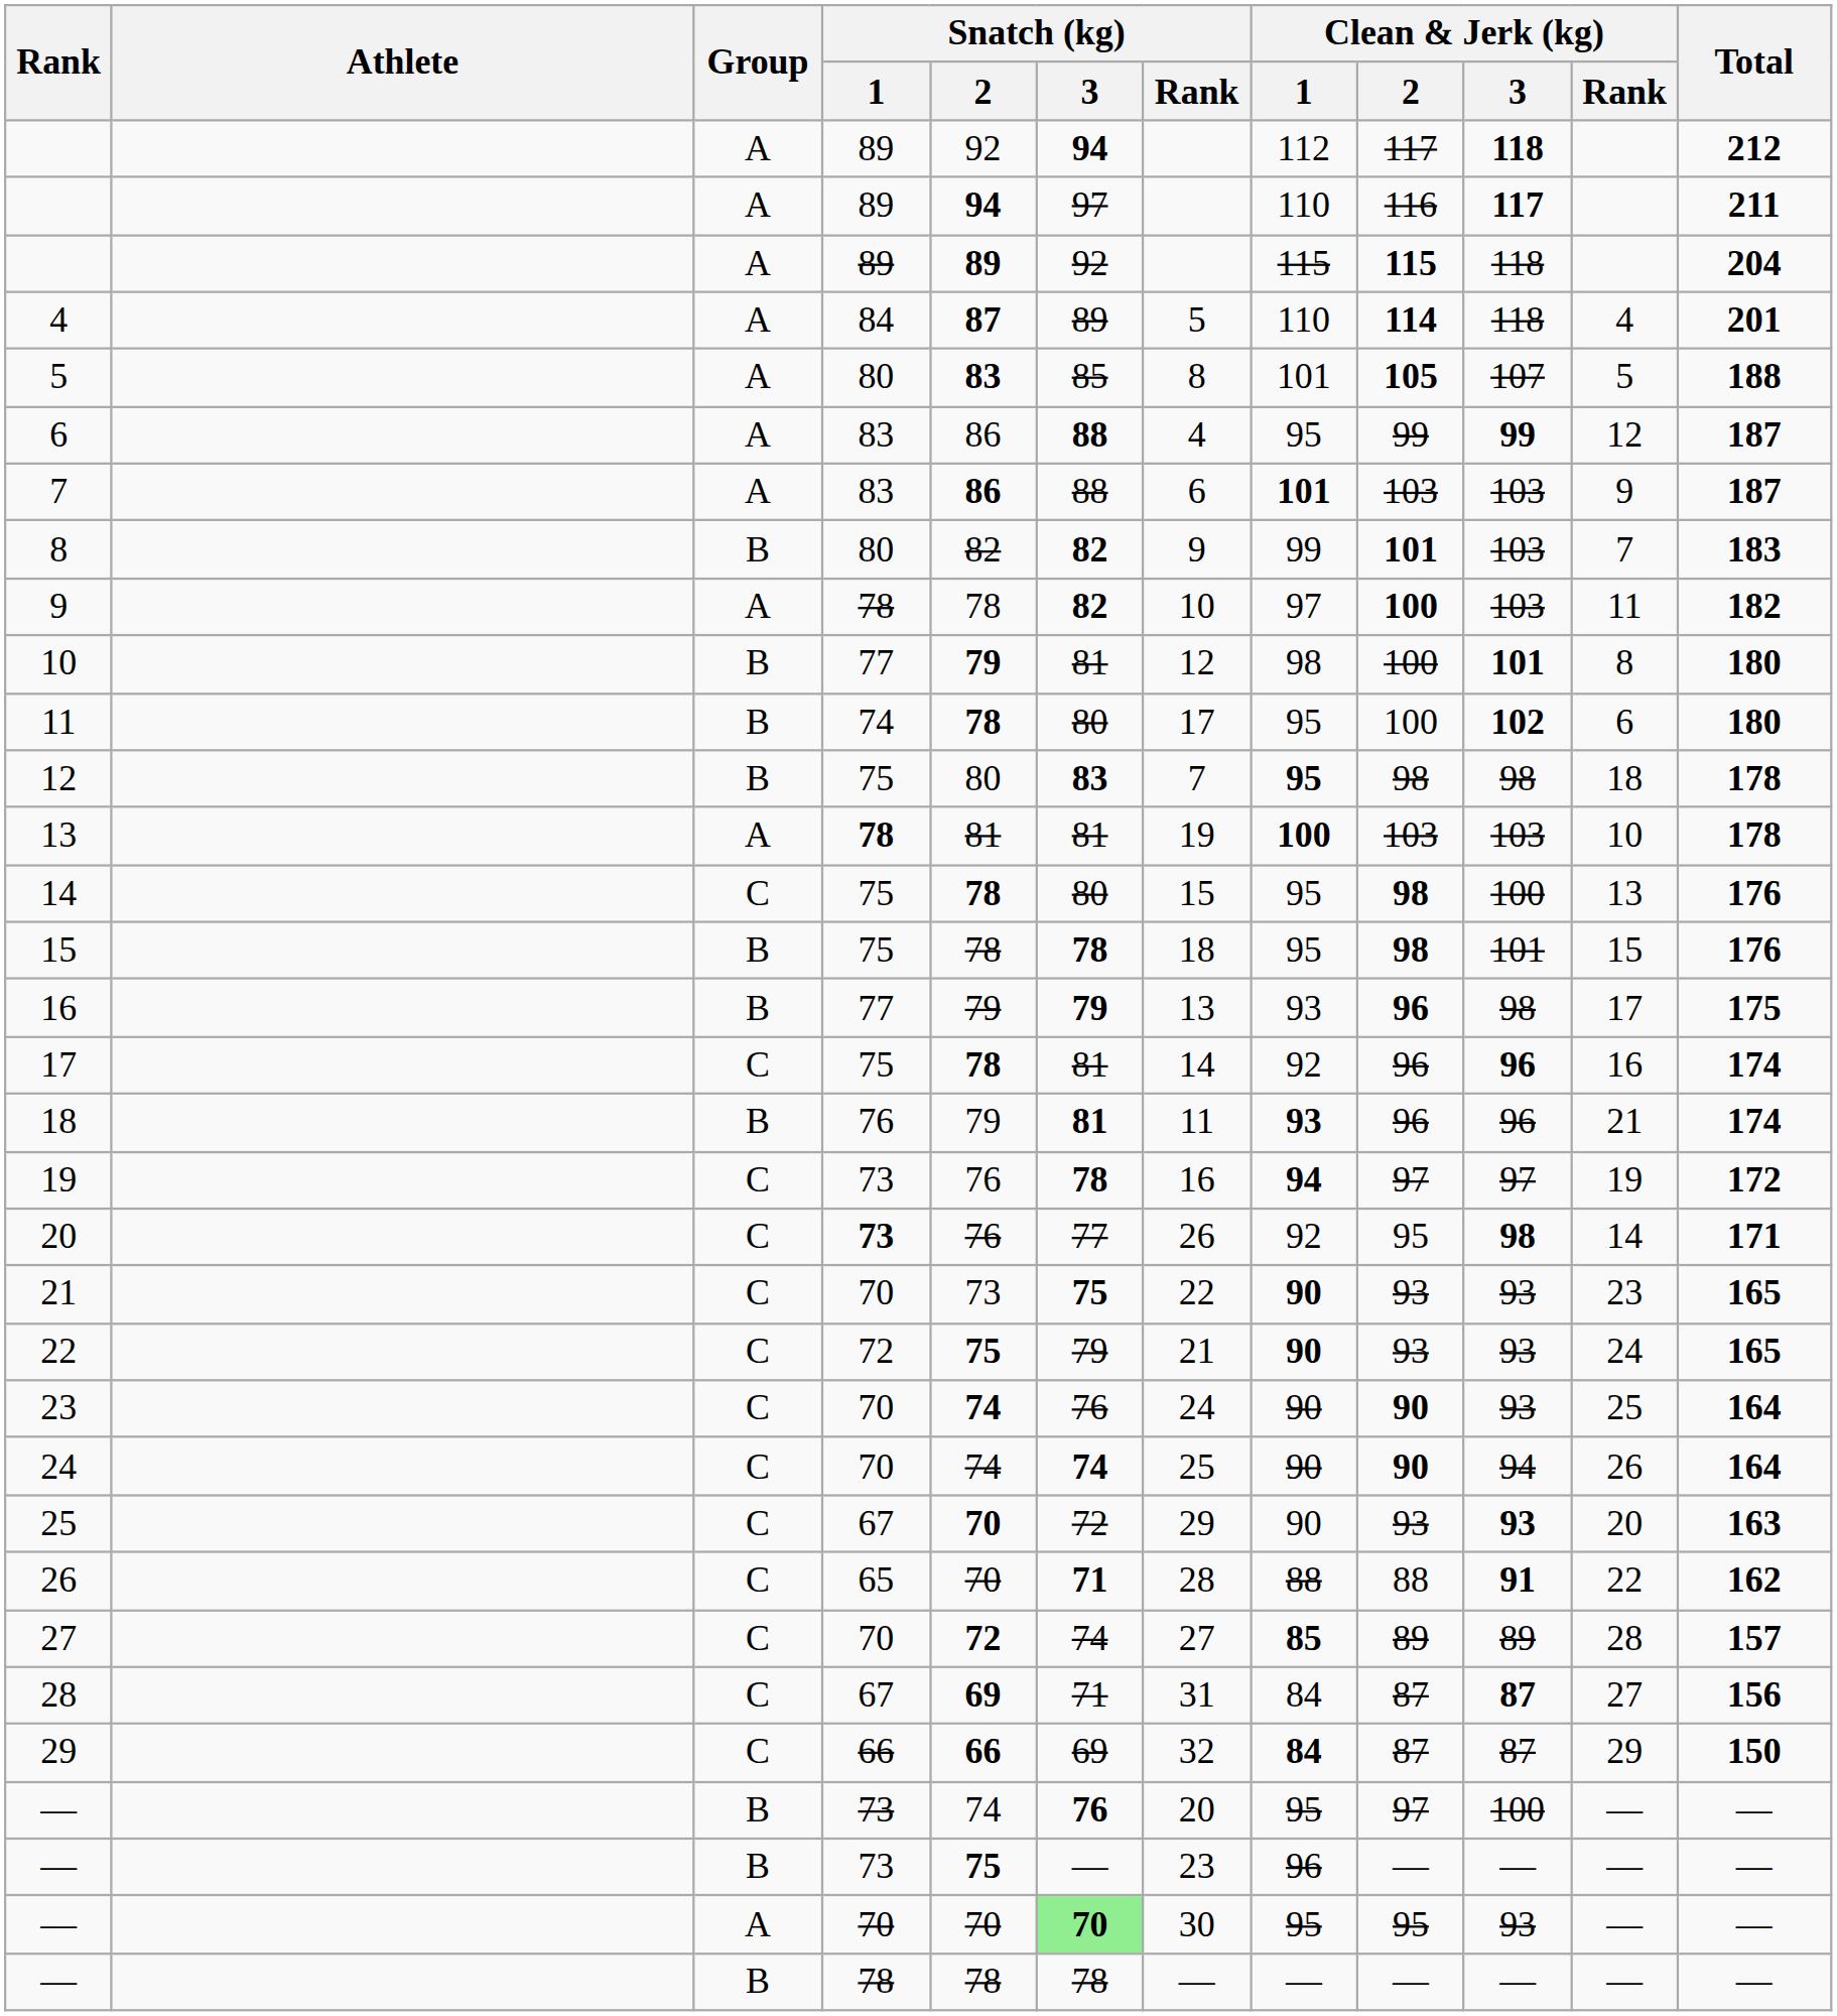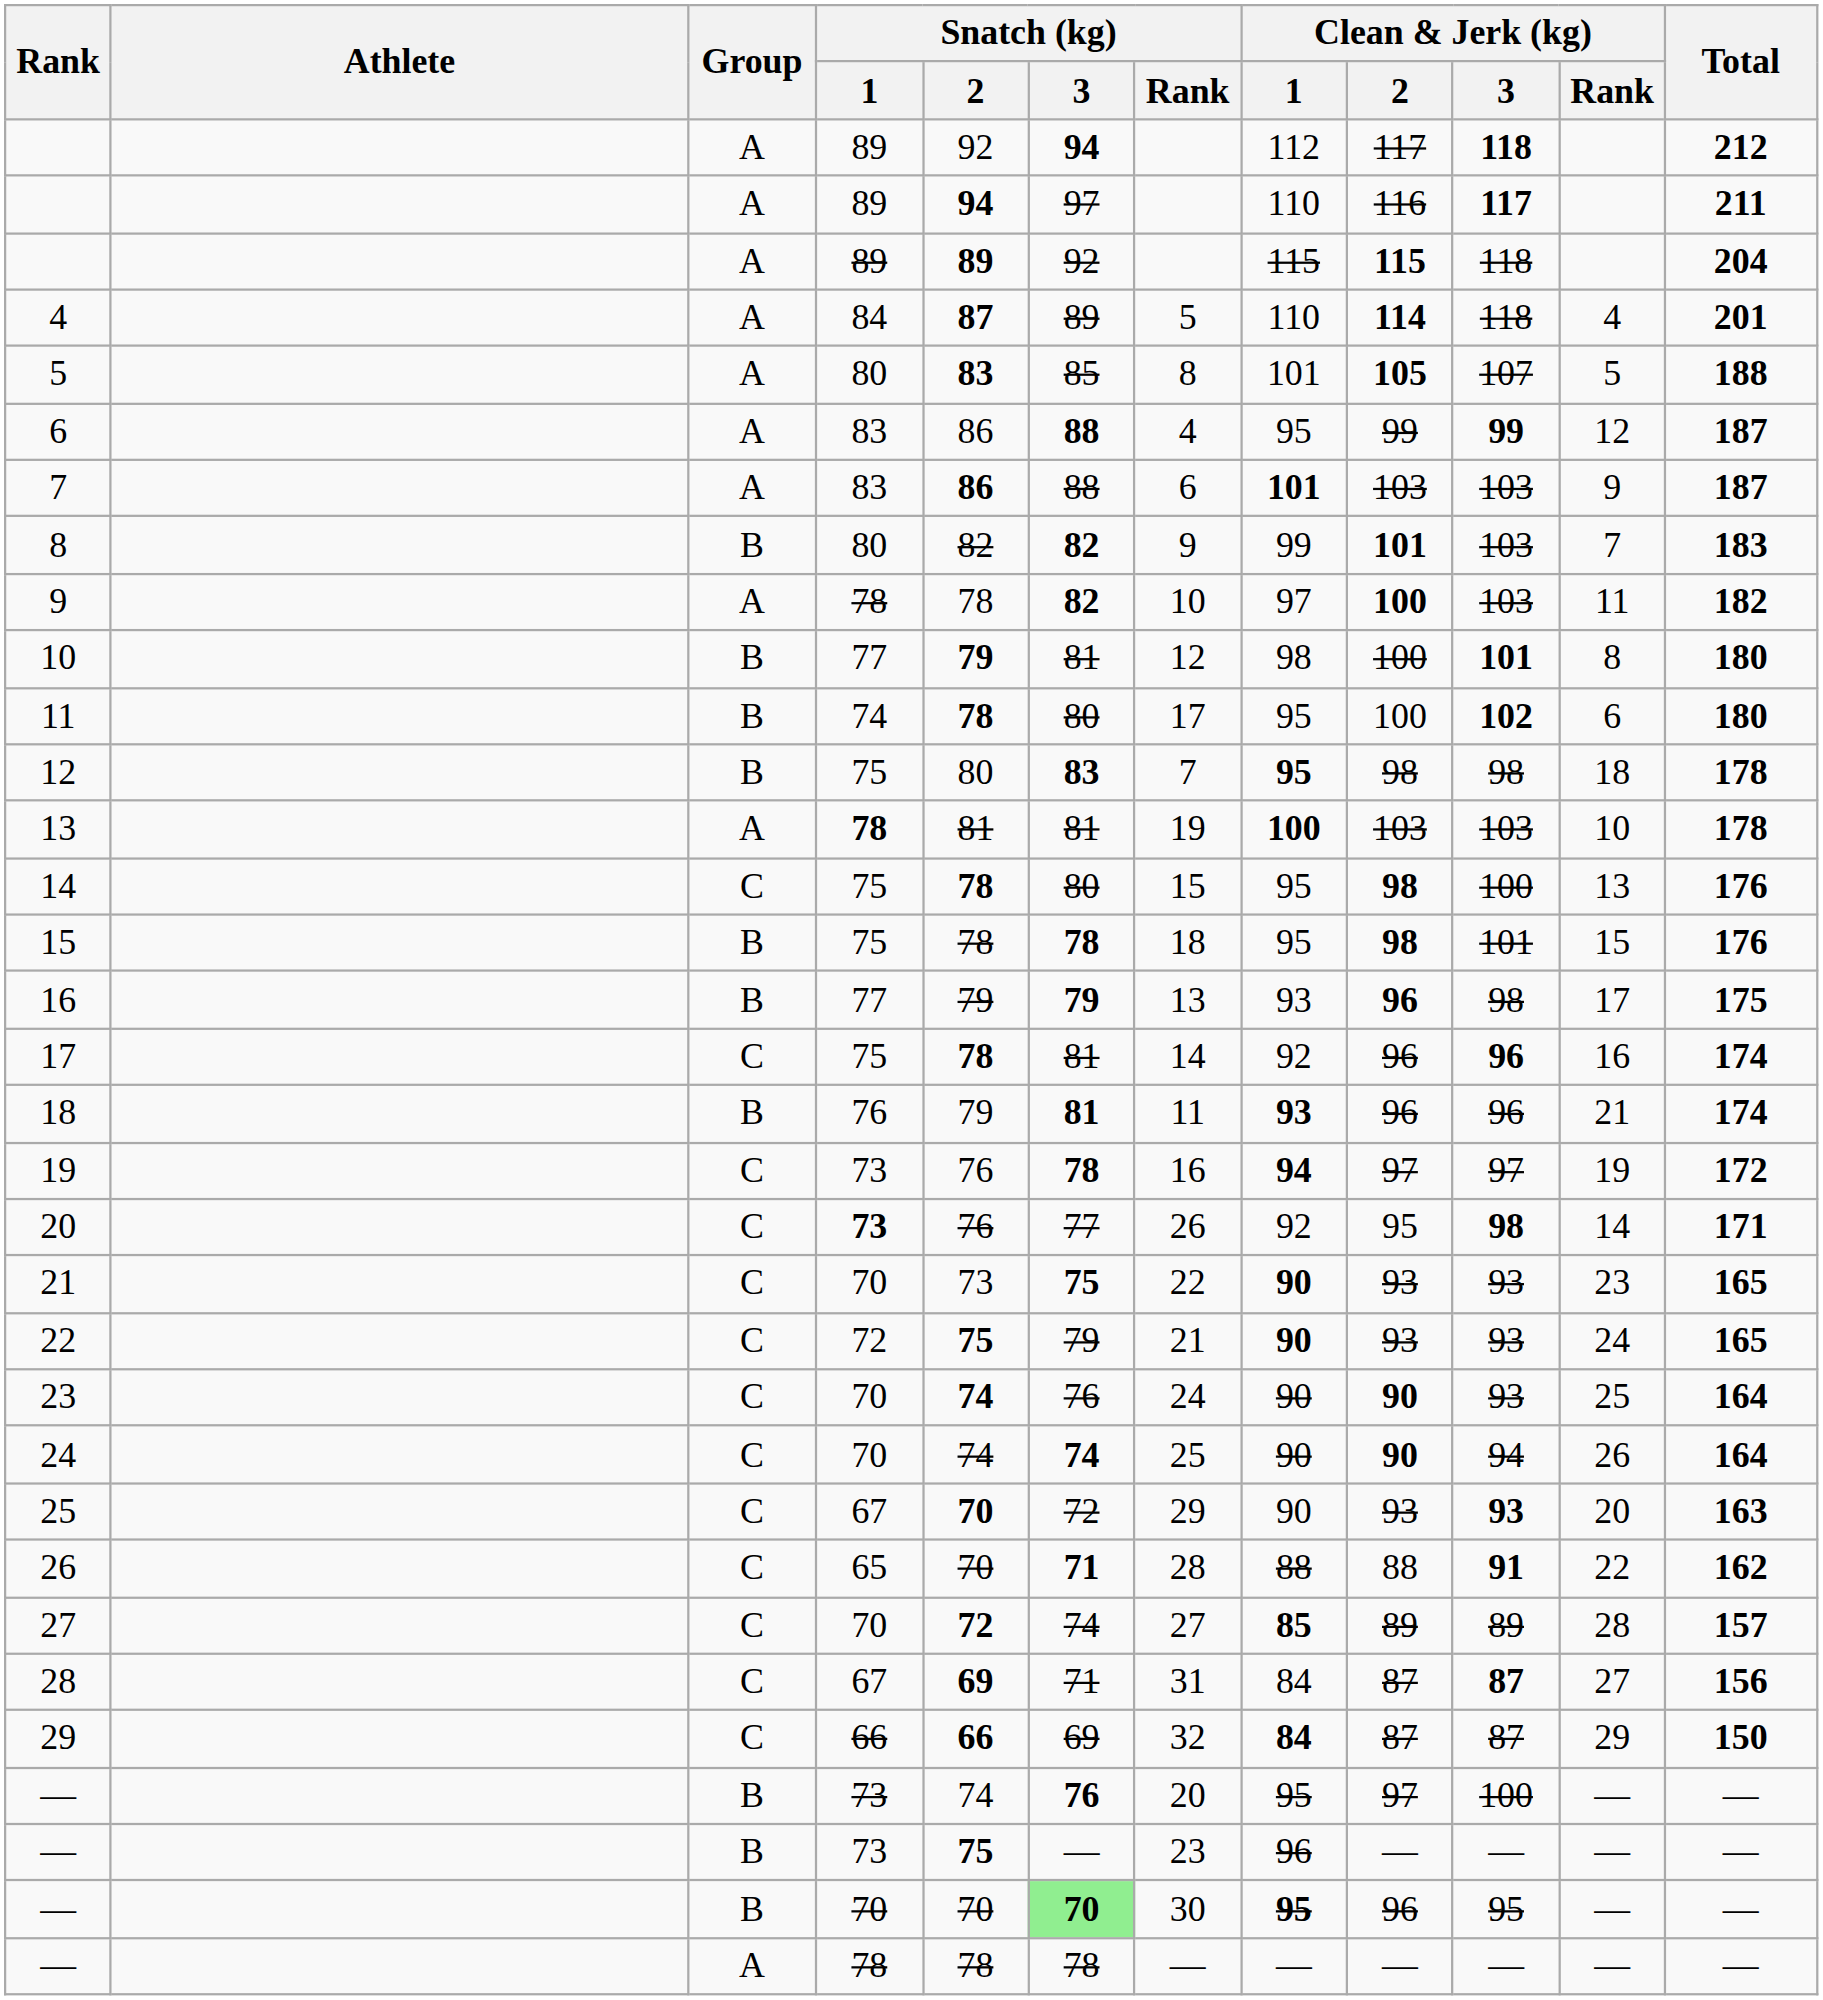 <table class = "wikitable" style="text-align:center;">
 <tr>
 <th rowspan=2 width=40>Rank</th>
 <th rowspan=2 width=250>Athlete</th>
 <th rowspan=2 width=50>Group</th>
 <th colspan=4>Snatch (kg)</th>
 <th colspan=4>Clean & Jerk (kg)</th>
 <th rowspan=2 width=60>Total</th>
 </tr>
 <tr>
 <th width=40>1</th>
 <th width=40>2</th>
 <th width=40>3</th>
 <th width=40>Rank</th>
 <th width=40>1</th>
 <th width=40>2</th>
 <th width=40>3</th>
 <th width=40>Rank</th>
 </tr>
 <tr>
 <td></td>
 <td align=left></td>
 <td>A</td>
 <td>89</td>
 <td>92</td>
 <td><strong>94</strong></td>
 <td></td>
 <td>112</td>
 <td><s>117</s></td>
 <td><strong>118</strong></td>
 <td></td>
 <td><strong>212</strong></td>
 </tr>
 <tr>
 <td></td>
 <td align=left></td>
 <td>A</td>
 <td>89</td>
 <td><strong>94</strong></td>
 <td><s>97</s></td>
 <td></td>
 <td>110</td>
 <td><s>116</s></td>
 <td><strong>117</strong></td>
 <td></td>
 <td><strong>211</strong></td>
 </tr>
 <tr>
 <td></td>
 <td align=left></td>
 <td>A</td>
 <td><s>89</s></td>
 <td><strong>89</strong></td>
 <td><s>92</s></td>
 <td></td>
 <td><s>115</s></td>
 <td><strong>115</strong></td>
 <td><s>118</s></td>
 <td></td>
 <td><strong>204</strong></td>
 </tr>
 <tr>
 <td>4</td>
 <td align=left></td>
 <td>A</td>
 <td>84</td>
 <td><strong>87</strong></td>
 <td><s>89</s></td>
 <td>5</td>
 <td>110</td>
 <td><strong>114</strong></td>
 <td><s>118</s></td>
 <td>4</td>
 <td><strong>201</strong></td>
 </tr>
 <tr>
 <td>5</td>
 <td align=left></td>
 <td>A</td>
 <td>80</td>
 <td><strong>83</strong></td>
 <td><s>85</s></td>
 <td>8</td>
 <td>101</td>
 <td><strong>105</strong></td>
 <td><s>107</s></td>
 <td>5</td>
 <td><strong>188</strong></td>
 </tr>
 <tr>
 <td>6</td>
 <td align=left></td>
 <td>A</td>
 <td>83</td>
 <td>86</td>
 <td><strong>88</strong></td>
 <td>4</td>
 <td>95</td>
 <td><s>99</s></td>
 <td><strong>99</strong></td>
 <td>12</td>
 <td><strong>187</strong></td>
 </tr>
 <tr>
 <td>7</td>
 <td align=left></td>
 <td>A</td>
 <td>83</td>
 <td><strong>86</strong></td>
 <td><s>88</s></td>
 <td>6</td>
 <td><strong>101</strong></td>
 <td><s>103</s></td>
 <td><s>103</s></td>
 <td>9</td>
 <td><strong>187</strong></td>
 </tr>
 <tr>
 <td>8</td>
 <td align=left></td>
 <td>B</td>
 <td>80</td>
 <td><s>82</s></td>
 <td><strong>82</strong></td>
 <td>9</td>
 <td>99</td>
 <td><strong>101</strong></td>
 <td><s>103</s></td>
 <td>7</td>
 <td><strong>183</strong></td>
 </tr>
 <tr>
 <td>9</td>
 <td align=left></td>
 <td>A</td>
 <td><s>78</s></td>
 <td>78</td>
 <td><strong>82</strong></td>
 <td>10</td>
 <td>97</td>
 <td><strong>100</strong></td>
 <td><s>103</s></td>
 <td>11</td>
 <td><strong>182</strong></td>
 </tr>
 <tr>
 <td>10</td>
 <td align=left></td>
 <td>B</td>
 <td>77</td>
 <td><strong>79</strong></td>
 <td><s>81</s></td>
 <td>12</td>
 <td>98</td>
 <td><s>100</s></td>
 <td><strong>101</strong></td>
 <td>8</td>
 <td><strong>180</strong></td>
 </tr>
 <tr>
 <td>11</td>
 <td align=left></td>
 <td>B</td>
 <td>74</td>
 <td><strong>78</strong></td>
 <td><s>80</s></td>
 <td>17</td>
 <td>95</td>
 <td>100</td>
 <td><strong>102</strong></td>
 <td>6</td>
 <td><strong>180</strong></td>
 </tr>
 <tr>
 <td>12</td>
 <td align=left></td>
 <td>B</td>
 <td>75</td>
 <td>80</td>
 <td><strong>83</strong></td>
 <td>7</td>
 <td><strong>95</strong></td>
 <td><s>98</s></td>
 <td><s>98</s></td>
 <td>18</td>
 <td><strong>178</strong></td>
 </tr>
 <tr>
 <td>13</td>
 <td align=left></td>
 <td>A</td>
 <td><strong>78</strong></td>
 <td><s>81</s></td>
 <td><s>81</s></td>
 <td>19</td>
 <td><strong>100</strong></td>
 <td><s>103</s></td>
 <td><s>103</s></td>
 <td>10</td>
 <td><strong>178</strong></td>
 </tr>
 <tr>
 <td>14</td>
 <td align=left></td>
 <td>C</td>
 <td>75</td>
 <td><strong>78</strong></td>
 <td><s>80</s></td>
 <td>15</td>
 <td>95</td>
 <td><strong>98</strong></td>
 <td><s>100</s></td>
 <td>13</td>
 <td><strong>176</strong></td>
 </tr>
 <tr>
 <td>15</td>
 <td align=left></td>
 <td>B</td>
 <td>75</td>
 <td><s>78</s></td>
 <td><strong>78</strong></td>
 <td>18</td>
 <td>95</td>
 <td><strong>98</strong></td>
 <td><s>101</s></td>
 <td>15</td>
 <td><strong>176</strong></td>
 </tr>
 <tr>
 <td>16</td>
 <td align=left></td>
 <td>B</td>
 <td>77</td>
 <td><s>79</s></td>
 <td><strong>79</strong></td>
 <td>13</td>
 <td>93</td>
 <td><strong>96</strong></td>
 <td><s>98</s></td>
 <td>17</td>
 <td><strong>175</strong></td>
 </tr>
 <tr>
 <td>17</td>
 <td align=left></td>
 <td>C</td>
 <td>75</td>
 <td><strong>78</strong></td>
 <td><s>81</s></td>
 <td>14</td>
 <td>92</td>
 <td><s>96</s></td>
 <td><strong>96</strong></td>
 <td>16</td>
 <td><strong>174</strong></td>
 </tr>
 <tr>
 <td>18</td>
 <td align=left></td>
 <td>B</td>
 <td>76</td>
 <td>79</td>
 <td><strong>81</strong></td>
 <td>11</td>
 <td><strong>93</strong></td>
 <td><s>96</s></td>
 <td><s>96</s></td>
 <td>21</td>
 <td><strong>174</strong></td>
 </tr>
 <tr>
 <td>19</td>
 <td align=left></td>
 <td>C</td>
 <td>73</td>
 <td>76</td>
 <td><strong>78</strong></td>
 <td>16</td>
 <td><strong>94</strong></td>
 <td><s>97</s></td>
 <td><s>97</s></td>
 <td>19</td>
 <td><strong>172</strong></td>
 </tr>
 <tr>
 <td>20</td>
 <td align=left></td>
 <td>C</td>
 <td><strong>73</strong></td>
 <td><s>76</s></td>
 <td><s>77</s></td>
 <td>26</td>
 <td>92</td>
 <td>95</td>
 <td><strong>98</strong></td>
 <td>14</td>
 <td><strong>171</strong></td>
 </tr>
 <tr>
 <td>21</td>
 <td align=left></td>
 <td>C</td>
 <td>70</td>
 <td>73</td>
 <td><strong>75</strong></td>
 <td>22</td>
 <td><strong>90</strong></td>
 <td><s>93</s></td>
 <td><s>93</s></td>
 <td>23</td>
 <td><strong>165</strong></td>
 </tr>
 <tr>
 <td>22</td>
 <td align=left></td>
 <td>C</td>
 <td>72</td>
 <td><strong>75</strong></td>
 <td><s>79</s></td>
 <td>21</td>
 <td><strong>90</strong></td>
 <td><s>93</s></td>
 <td><s>93</s></td>
 <td>24</td>
 <td><strong>165</strong></td>
 </tr>
 <tr>
 <td>23</td>
 <td align=left></td>
 <td>C</td>
 <td>70</td>
 <td><strong>74</strong></td>
 <td><s>76</s></td>
 <td>24</td>
 <td><s>90</s></td>
 <td><strong>90</strong></td>
 <td><s>93</s></td>
 <td>25</td>
 <td><strong>164</strong></td>
 </tr>
 <tr>
 <td>24</td>
 <td align=left></td>
 <td>C</td>
 <td>70</td>
 <td><s>74</s></td>
 <td><strong>74</strong></td>
 <td>25</td>
 <td><s>90</s></td>
 <td><strong>90</strong></td>
 <td><s>94</s></td>
 <td>26</td>
 <td><strong>164</strong></td>
 </tr>
 <tr>
 <td>25</td>
 <td align=left></td>
 <td>C</td>
 <td>67</td>
 <td><strong>70</strong></td>
 <td><s>72</s></td>
 <td>29</td>
 <td>90</td>
 <td><s>93</s></td>
 <td><strong>93</strong></td>
 <td>20</td>
 <td><strong>163</strong></td>
 </tr>
 <tr>
 <td>26</td>
 <td align=left></td>
 <td>C</td>
 <td>65</td>
 <td><s>70</s></td>
 <td><strong>71</strong></td>
 <td>28</td>
 <td><s>88</s></td>
 <td>88</td>
 <td><strong>91</strong></td>
 <td>22</td>
 <td><strong>162</strong></td>
 </tr>
 <tr>
 <td>27</td>
 <td align=left></td>
 <td>C</td>
 <td>70</td>
 <td><strong>72</strong></td>
 <td><s>74</s></td>
 <td>27</td>
 <td><strong>85</strong></td>
 <td><s>89</s></td>
 <td><s>89</s></td>
 <td>28</td>
 <td><strong>157</strong></td>
 </tr>
 <tr>
 <td>28</td>
 <td align=left></td>
 <td>C</td>
 <td>67</td>
 <td><strong>69</strong></td>
 <td><s>71</s></td>
 <td>31</td>
 <td>84</td>
 <td><s>87</s></td>
 <td><strong>87</strong></td>
 <td>27</td>
 <td><strong>156</strong></td>
 </tr>
 <tr>
 <td>29</td>
 <td align=left></td>
 <td>C</td>
 <td><s>66</s></td>
 <td><strong>66</strong></td>
 <td><s>69</s></td>
 <td>32</td>
 <td><strong>84</strong></td>
 <td><s>87</s></td>
 <td><s>87</s></td>
 <td>29</td>
 <td><strong>150</strong></td>
 </tr>
 <tr>
 <td>—</td>
 <td align=left></td>
 <td>B</td>
 <td><s>73</s></td>
 <td>74</td>
 <td><strong>76</strong></td>
 <td>20</td>
 <td><s>95</s></td>
 <td><s>97</s></td>
 <td><s>100</s></td>
 <td>—</td>
 <td>—</td>
 </tr>
 <tr>
 <td>—</td>
 <td align=left></td>
 <td>B</td>
 <td>73</td>
 <td><strong>75</strong></td>
 <td>—</td>
 <td>23</td>
 <td><s>96</s></td>
 <td>—</td>
 <td>—</td>
 <td>—</td>
 <td>—</td>
 </tr>
 <tr>
 <td>—</td>
 <td align=left></td>
-<td>A</td>
+<td>B</td>
 <td><s>70</s></td>
 <td><s>70</s></td>
 <td style="background: lightgreen;"><strong>70</strong></td>
 <td>30</td>
+<td><strong><s>95</s></strong></td>
+<td><s>96</s></td>
 <td><s>95</s></td>
-<td><s>95</s></td>
-<td><s>93</s></td>
 <td>—</td>
 <td>—</td>
 </tr>
 <tr>
 <td>—</td>
 <td align=left></td>
-<td>B</td>
+<td>A</td>
 <td><s>78</s></td>
 <td><s>78</s></td>
 <td><s>78</s></td>
 <td>—</td>
 <td>—</td>
 <td>—</td>
 <td>—</td>
 <td>—</td>
 <td>—</td>
 </tr>
 </table>
